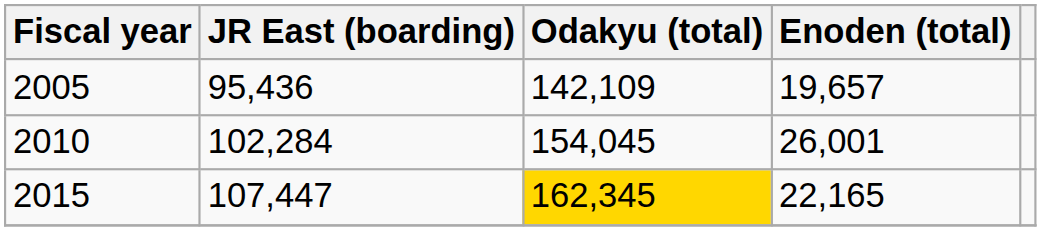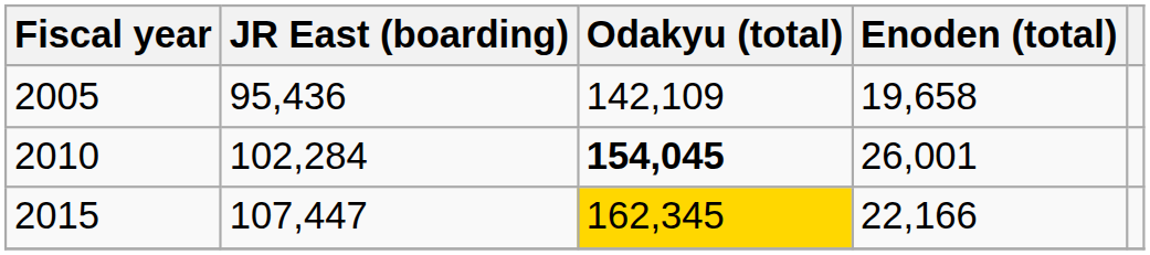 <table class="wikitable">
 <tr>
 <th>Fiscal year</th>
 <th>JR East (boarding)</th>
 <th>Odakyu (total)</th>
 <th>Enoden (total)</th>
 <th></th>
 </tr>
 <tr>
 <td>2005</td>
 <td>95,436</td>
 <td>142,109</td>
-<td>19,657</td>
+<td>19,658</td>
 <td></td>
 </tr>
 <tr>
 <td>2010</td>
 <td>102,284</td>
-<td>154,045</td>
+<td><strong>154,045</strong></td>
 <td>26,001</td>
 <td></td>
 </tr>
 <tr>
 <td>2015</td>
 <td>107,447</td>
 <td style="background: gold;">162,345</td>
-<td>22,165</td>
+<td>22,166</td>
 <td></td>
 </tr>
 <tr>
 </tr>
 </table>
